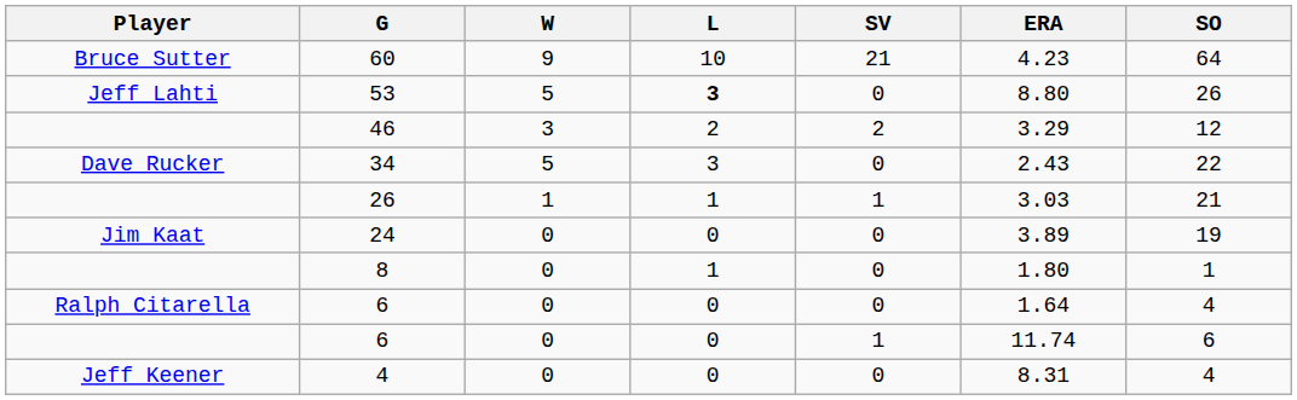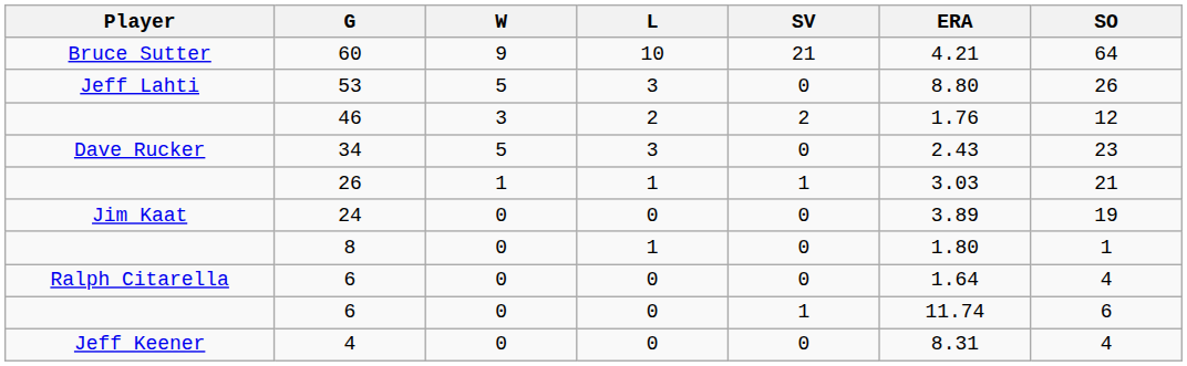 <table class="wikitable sortable">
 <tr>
 <th bgcolor="#DDDDFF" width="16%">Player</th>
 <th bgcolor="#DDDDFF" width="9%">G</th>
 <th bgcolor="#DDDDFF" width="9%">W</th>
 <th bgcolor="#DDDDFF" width="9%">L</th>
 <th bgcolor="#DDDDFF" width="9%">SV</th>
 <th bgcolor="#DDDDFF" width="9%">ERA</th>
 <th bgcolor="#DDDDFF" width="9%">SO</th>
 </tr>
 <tr align="center">
 <td><a href='#'>Bruce Sutter</a></td>
 <td>60</td>
 <td>9</td>
 <td>10</td>
 <td>21</td>
-<td>4.23</td>
+<td>4.21</td>
 <td>64</td>
 </tr>
 <tr align=center>
 <td><a href='#'>Jeff Lahti</a></td>
 <td>53</td>
 <td>5</td>
-<td><strong>3</strong></td>
+<td>3</td>
 <td>0</td>
 <td>8.80</td>
 <td>26</td>
 </tr>
 <tr align=center>
 <td></td>
 <td>46</td>
 <td>3</td>
 <td>2</td>
 <td>2</td>
-<td>3.29</td>
+<td>1.76</td>
 <td>12</td>
 </tr>
 <tr align="center">
 <td><a href='#'>Dave Rucker</a></td>
 <td>34</td>
 <td>5</td>
 <td>3</td>
 <td>0</td>
 <td>2.43</td>
-<td>22</td>
+<td>23</td>
 </tr>
 <tr align=center>
 <td></td>
 <td>26</td>
 <td>1</td>
 <td>1</td>
 <td>1</td>
 <td>3.03</td>
 <td>21</td>
 </tr>
 <tr align="center">
 <td><a href='#'>Jim Kaat</a></td>
 <td>24</td>
 <td>0</td>
 <td>0</td>
 <td>0</td>
 <td>3.89</td>
 <td>19</td>
 </tr>
 <tr align=center>
 <td></td>
 <td>8</td>
 <td>0</td>
 <td>1</td>
 <td>0</td>
 <td>1.80</td>
 <td>1</td>
 </tr>
 <tr align="center">
 <td><a href='#'>Ralph Citarella</a></td>
 <td>6</td>
 <td>0</td>
 <td>0</td>
 <td>0</td>
 <td>1.64</td>
 <td>4</td>
 </tr>
 <tr align=center>
 <td></td>
 <td>6</td>
 <td>0</td>
 <td>0</td>
 <td>1</td>
 <td>11.74</td>
 <td>6</td>
 </tr>
 <tr align="center">
 <td><a href='#'>Jeff Keener</a></td>
 <td>4</td>
 <td>0</td>
 <td>0</td>
 <td>0</td>
 <td>8.31</td>
 <td>4</td>
 </tr>
 </table>
